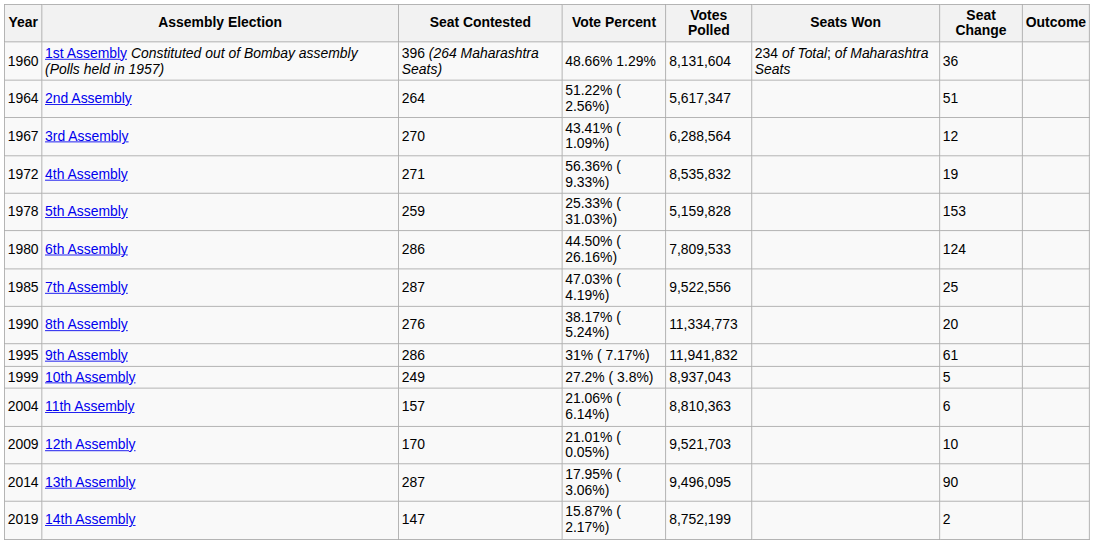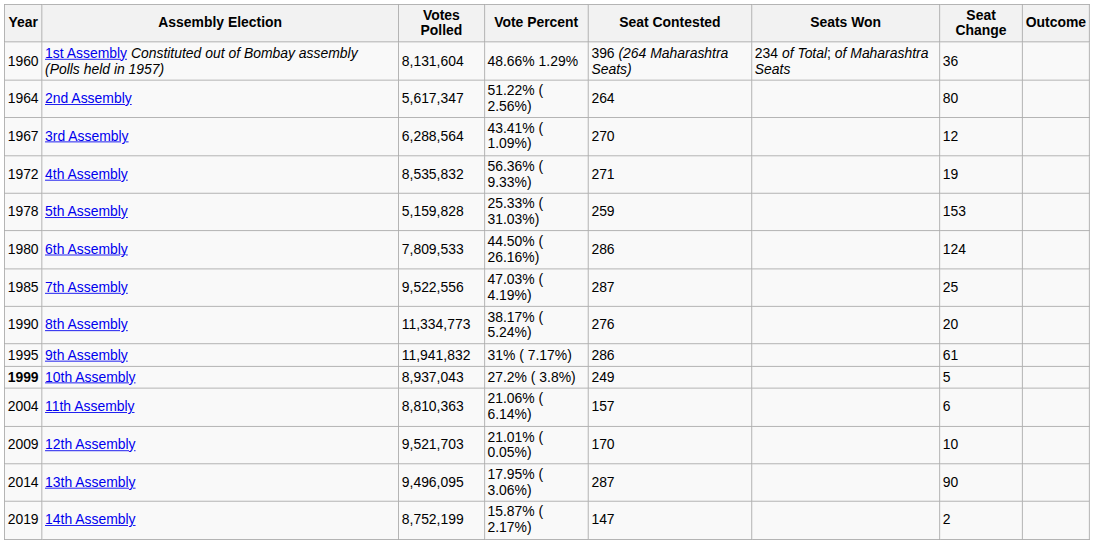 <table class="wikitable">
 <tr>
 <th>Year</th>
 <th>Assembly Election</th>
+<th>Votes Polled</th>
+<th>Vote Percent</th>
 <th>Seat Contested</th>
-<th>Vote Percent</th>
-<th>Votes Polled</th>
 <th>Seats Won</th>
 <th>Seat Change</th>
 <th>Outcome</th>
 </tr>
 <tr>
 <td>1960</td>
 <td><a href='#'>1st Assembly</a> <em>Constituted out of Bombay assembly (Polls held in 1957)</em></td>
+<td>8,131,604</td>
+<td>48.66%  1.29%</td>
 <td>396 <em>(264 Maharashtra Seats)</em></td>
-<td>48.66%  1.29%</td>
-<td>8,131,604</td>
 <td>234 <em>of Total</em>; <em> of Maharashtra Seats</em></td>
 <td> 36</td>
 <td></td>
 </tr>
 <tr>
 <td>1964</td>
 <td><a href='#'>2nd Assembly</a></td>
+<td>5,617,347</td>
+<td>51.22% ( 2.56%)</td>
 <td>264</td>
-<td>51.22% ( 2.56%)</td>
-<td>5,617,347</td>
 <td></td>
-<td> 51</td>
+<td> 80</td>
 <td></td>
 </tr>
 <tr>
 <td>1967</td>
 <td><a href='#'>3rd Assembly</a></td>
+<td>6,288,564</td>
+<td>43.41% ( 1.09%)</td>
 <td>270</td>
-<td>43.41% ( 1.09%)</td>
-<td>6,288,564</td>
 <td></td>
 <td> 12</td>
 <td></td>
 </tr>
 <tr>
 <td>1972</td>
 <td><a href='#'>4th Assembly</a></td>
+<td>8,535,832</td>
+<td>56.36% ( 9.33%)</td>
 <td>271</td>
-<td>56.36% ( 9.33%)</td>
-<td>8,535,832</td>
 <td></td>
 <td> 19</td>
 <td></td>
 </tr>
 <tr>
 <td>1978</td>
 <td><a href='#'>5th Assembly</a></td>
+<td>5,159,828</td>
+<td>25.33% ( 31.03%)</td>
 <td>259</td>
-<td>25.33% ( 31.03%)</td>
-<td>5,159,828</td>
 <td></td>
 <td> 153</td>
 <td></td>
 </tr>
 <tr>
 <td>1980</td>
 <td><a href='#'>6th Assembly</a></td>
+<td>7,809,533</td>
+<td>44.50% ( 26.16%)</td>
 <td>286</td>
-<td>44.50% ( 26.16%)</td>
-<td>7,809,533</td>
 <td></td>
 <td> 124</td>
 <td></td>
 </tr>
 <tr>
 <td>1985</td>
 <td><a href='#'>7th Assembly</a></td>
+<td>9,522,556</td>
+<td>47.03% ( 4.19%)</td>
 <td>287</td>
-<td>47.03% ( 4.19%)</td>
-<td>9,522,556</td>
 <td></td>
 <td> 25</td>
 <td></td>
 </tr>
 <tr>
 <td>1990</td>
 <td><a href='#'>8th Assembly</a></td>
+<td>11,334,773</td>
+<td>38.17% ( 5.24%)</td>
 <td>276</td>
-<td>38.17% ( 5.24%)</td>
-<td>11,334,773</td>
 <td></td>
 <td> 20</td>
 <td></td>
 </tr>
 <tr>
 <td>1995</td>
 <td><a href='#'>9th Assembly</a></td>
+<td>11,941,832</td>
+<td>31% ( 7.17%)</td>
 <td>286</td>
-<td>31% ( 7.17%)</td>
-<td>11,941,832</td>
 <td></td>
 <td> 61</td>
 <td></td>
 </tr>
 <tr>
-<td>1999</td>
+<td><strong>1999</strong></td>
 <td><a href='#'>10th Assembly</a></td>
+<td>8,937,043</td>
+<td>27.2% ( 3.8%)</td>
 <td>249</td>
-<td>27.2% ( 3.8%)</td>
-<td>8,937,043</td>
 <td></td>
 <td> 5</td>
 <td></td>
 </tr>
 <tr>
 <td>2004</td>
 <td><a href='#'>11th Assembly</a></td>
+<td>8,810,363</td>
+<td>21.06% ( 6.14%)</td>
 <td>157</td>
-<td>21.06% ( 6.14%)</td>
-<td>8,810,363</td>
 <td></td>
 <td> 6</td>
 <td></td>
 </tr>
 <tr>
 <td>2009</td>
 <td><a href='#'>12th Assembly</a></td>
+<td>9,521,703</td>
+<td>21.01% ( 0.05%)</td>
 <td>170</td>
-<td>21.01% ( 0.05%)</td>
-<td>9,521,703</td>
 <td></td>
 <td> 10</td>
 <td></td>
 </tr>
 <tr>
 <td>2014</td>
 <td><a href='#'>13th Assembly</a></td>
+<td>9,496,095</td>
+<td>17.95% ( 3.06%)</td>
 <td>287</td>
-<td>17.95% ( 3.06%)</td>
-<td>9,496,095</td>
 <td></td>
 <td> 90</td>
 <td></td>
 </tr>
 <tr>
 <td>2019</td>
 <td><a href='#'>14th Assembly</a></td>
+<td>8,752,199</td>
+<td>15.87% ( 2.17%)</td>
 <td>147</td>
-<td>15.87% ( 2.17%)</td>
-<td>8,752,199</td>
 <td></td>
 <td> 2</td>
 <td></td>
 </tr>
 </table>
